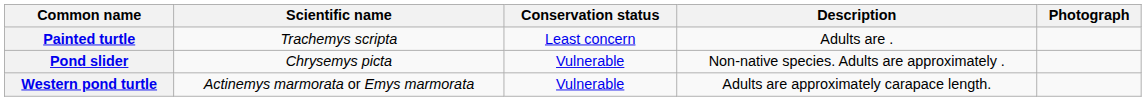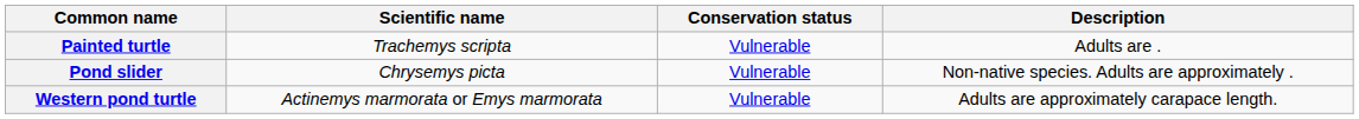 <table class="wikitable sortable" style="width:100%; text-align:center; font-size:100%">
 <tr>
 <th scope="col">Common name</th>
 <th scope="col">Scientific name</th>
 <th scope="col">Conservation status</th>
 <th scope="col" class="unsortable">Description</th>
-<th scope="col" class="unsortable">Photograph</th>
 </tr>
 <tr>
 <th scope="row"><a href='#'>Painted turtle</a></th>
 <td><em>Trachemys scripta</em></td>
-<td><a href='#'>Least concern</a></td>
+<td><a href='#'>Vulnerable</a></td>
 <td>Adults are .</td>
-<td></td>
 </tr>
 <tr>
 <th scope="row"><a href='#'>Pond slider</a></th>
 <td><em>Chrysemys picta</em></td>
 <td><a href='#'>Vulnerable</a></td>
 <td>Non-native species. Adults are approximately .</td>
-<td></td>
 </tr>
 <tr>
 <th scope="row"><a href='#'>Western pond turtle</a></th>
 <td><em>Actinemys marmorata</em> or <em>Emys marmorata</em></td>
 <td><a href='#'>Vulnerable</a></td>
 <td>Adults are approximately  carapace length.</td>
-<td></td>
 </tr>
 </table>
